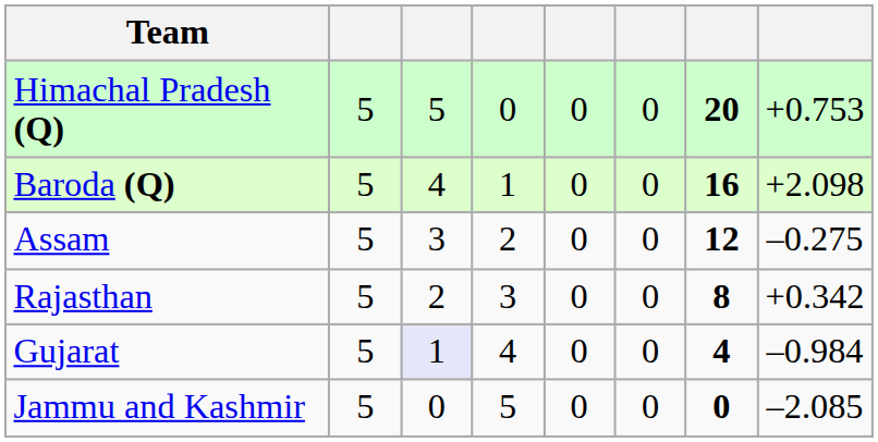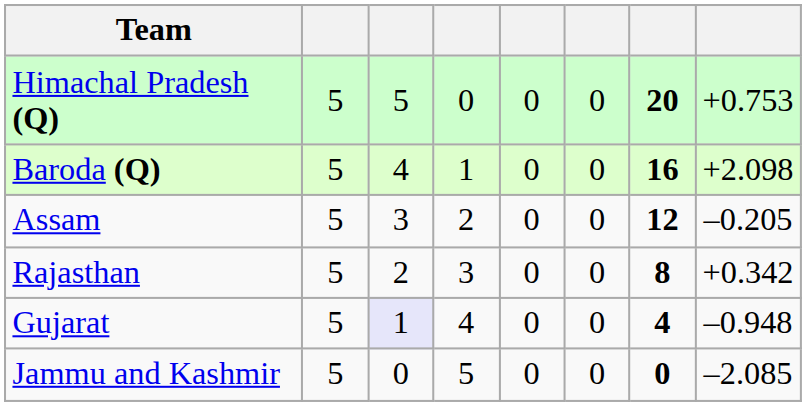 <table class="wikitable" style="text-align:center">
 <tr>
 <th style="width:140px;">Team</th>
 <th style="width:25px;"></th>
 <th style="width:25px;"></th>
 <th style="width:25px;"></th>
 <th style="width:25px;"></th>
 <th style="width:25px;"></th>
 <th style="width:25px;"></th>
 <th style="width:40px;"></th>
 </tr>
 <tr style="background:#cfc;">
 <td style="text-align:left"><a href='#'>Himachal Pradesh</a>  <strong>(Q)</strong></td>
 <td>5</td>
 <td>5</td>
 <td>0</td>
 <td>0</td>
 <td>0</td>
 <td><strong>20</strong></td>
 <td>+0.753</td>
 </tr>
 <tr style="background:#dfc;">
 <td style="text-align:left"><a href='#'>Baroda</a> <strong>(Q)</strong></td>
 <td>5</td>
 <td>4</td>
 <td>1</td>
 <td>0</td>
 <td>0</td>
 <td><strong>16</strong></td>
 <td>+2.098</td>
 </tr>
 <tr>
 <td style="text-align:left"><a href='#'>Assam</a></td>
 <td>5</td>
 <td>3</td>
 <td>2</td>
 <td>0</td>
 <td>0</td>
 <td><strong>12</strong></td>
-<td>–0.275</td>
+<td>–0.205</td>
 </tr>
 <tr>
 <td style="text-align:left"><a href='#'>Rajasthan</a></td>
 <td>5</td>
 <td>2</td>
 <td>3</td>
 <td>0</td>
 <td>0</td>
 <td><strong>8</strong></td>
 <td>+0.342</td>
 </tr>
 <tr>
 <td style="text-align:left"><a href='#'>Gujarat</a></td>
 <td>5</td>
 <td style="background: lavender;">1</td>
 <td>4</td>
 <td>0</td>
 <td>0</td>
 <td><strong>4</strong></td>
-<td>–0.984</td>
+<td>–0.948</td>
 </tr>
 <tr>
 <td style="text-align:left"><a href='#'>Jammu and Kashmir</a></td>
 <td>5</td>
 <td>0</td>
 <td>5</td>
 <td>0</td>
 <td>0</td>
 <td><strong>0</strong></td>
 <td>–2.085</td>
 </tr>
 </table>
